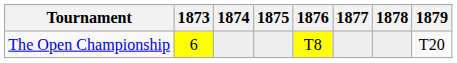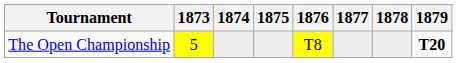 <table class="wikitable" style="font-size:95%;text-align:center;">
 <tr>
 <th>Tournament</th>
 <th>1873</th>
 <th>1874</th>
 <th>1875</th>
 <th>1876</th>
 <th>1877</th>
 <th>1878</th>
 <th>1879</th>
 </tr>
 <tr>
 <td align=left><a href='#'>The Open Championship</a></td>
-<td style="background:yellow;">6</td>
+<td style="background:yellow;">5</td>
 <td style="background:#eeeeee;"></td>
 <td style="background:#eeeeee;"></td>
 <td style="background:yellow;">T8</td>
 <td style="background:#eeeeee;"></td>
 <td style="background:#eeeeee;"></td>
-<td>T20</td>
+<td><strong>T20</strong></td>
 </tr>
 </table>
